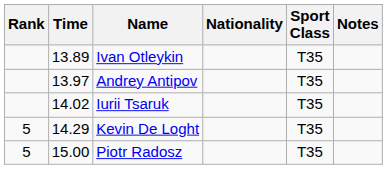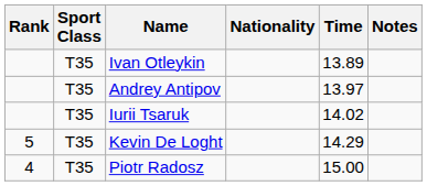 <table class="wikitable sortable" style="text-align:center">
 <tr>
 <th>Rank</th>
-<th>Time</th>
+<th>Sport<br>Class</th>
 <th>Name</th>
 <th>Nationality</th>
-<th>Sport<br>Class</th>
+<th>Time</th>
 <th>Notes</th>
 </tr>
 <tr>
 <td></td>
-<td>13.89</td>
+<td>T35</td>
 <td align=left><a href='#'>Ivan Otleykin</a></td>
 <td align=left></td>
-<td>T35</td>
+<td>13.89</td>
 <td></td>
 </tr>
 <tr>
 <td></td>
-<td>13.97</td>
+<td>T35</td>
 <td align=left><a href='#'>Andrey Antipov</a></td>
 <td align=left></td>
-<td>T35</td>
+<td>13.97</td>
 <td></td>
 </tr>
 <tr>
 <td></td>
-<td>14.02</td>
+<td>T35</td>
 <td align=left><a href='#'>Iurii Tsaruk</a></td>
 <td align=left></td>
-<td>T35</td>
+<td>14.02</td>
 <td></td>
 </tr>
 <tr>
 <td>5</td>
-<td>14.29</td>
+<td>T35</td>
 <td align=left><a href='#'>Kevin De Loght</a></td>
 <td align=left></td>
-<td>T35</td>
+<td>14.29</td>
 <td></td>
 </tr>
 <tr>
-<td>5</td>
-<td>15.00</td>
+<td>4</td>
+<td>T35</td>
 <td align=left><a href='#'>Piotr Radosz</a></td>
 <td align=left></td>
-<td>T35</td>
+<td>15.00</td>
 <td></td>
 </tr>
 </table>
